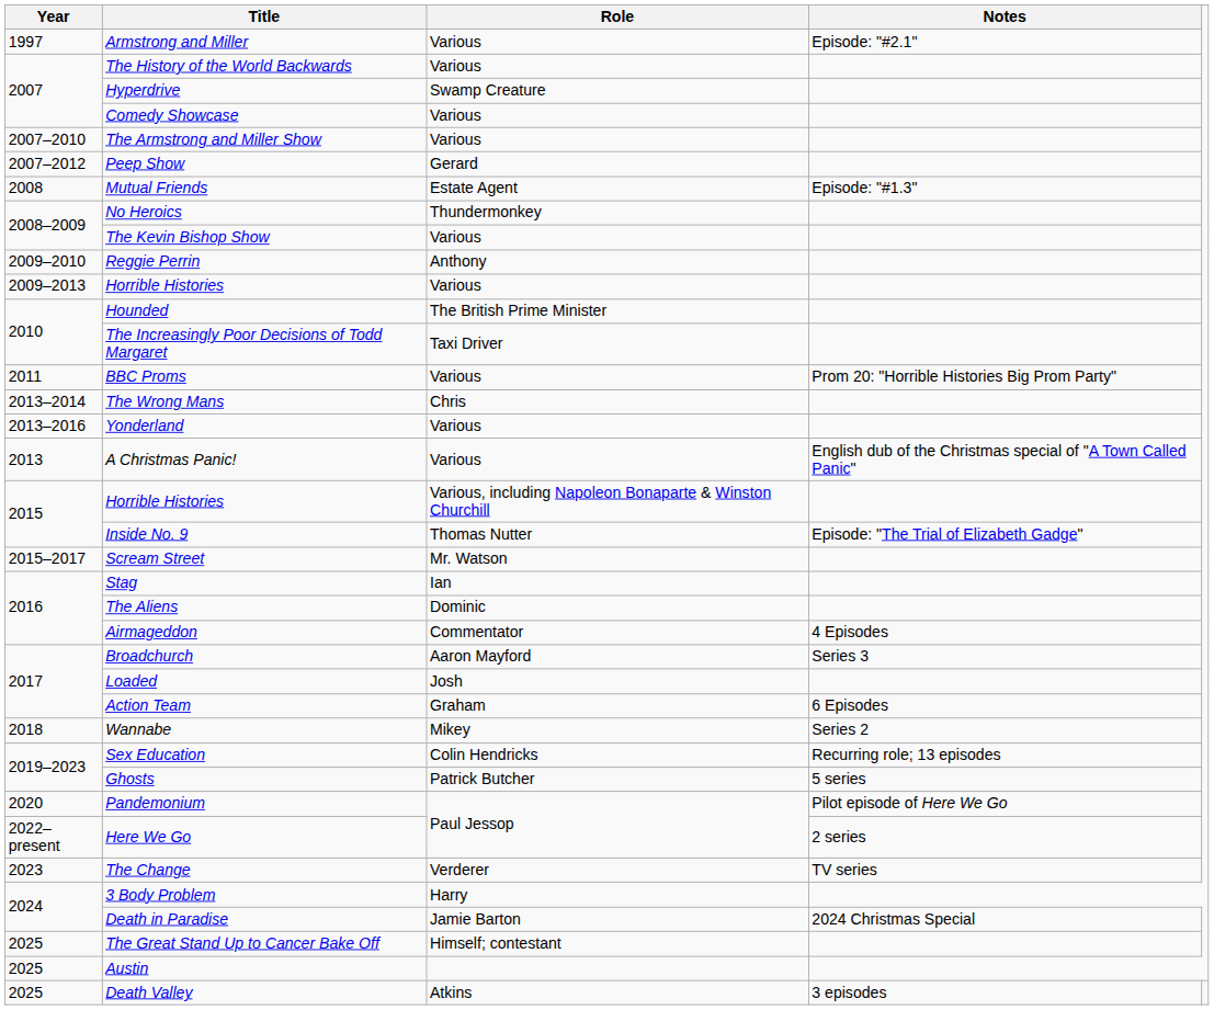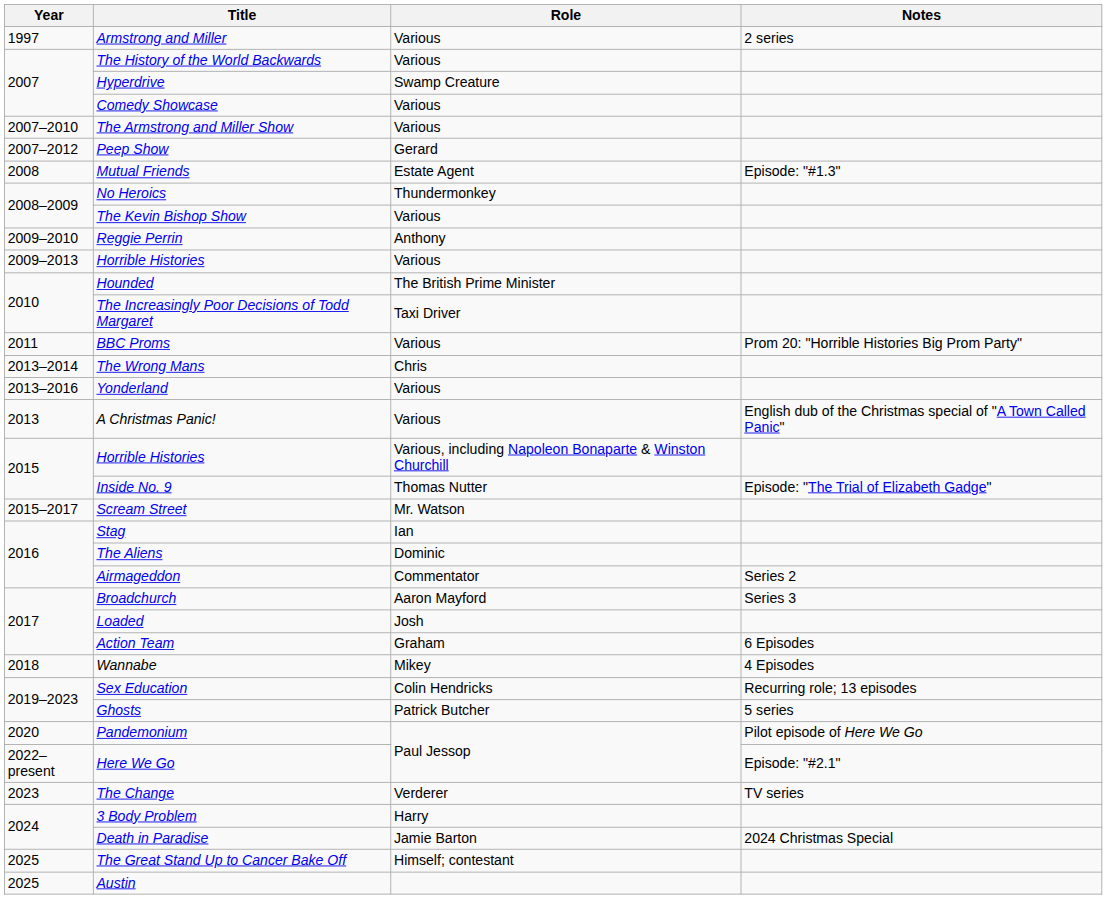 <table class="wikitable sortable">
 <tr>
 <th>Year</th>
 <th>Title</th>
 <th>Role</th>
 <th>Notes</th>
 </tr>
 <tr>
 <td>1997</td>
 <td><em><a href='#'>Armstrong and Miller</a></em></td>
 <td>Various</td>
-<td>Episode: "#2.1"</td>
+<td>2 series</td>
 </tr>
 <tr>
 <td rowspan="3">2007</td>
 <td><em><a href='#'>The History of the World Backwards</a></em></td>
 <td>Various</td>
 <td></td>
 </tr>
 <tr>
 <td><em><a href='#'>Hyperdrive</a></em></td>
 <td>Swamp Creature</td>
 <td></td>
 </tr>
 <tr>
 <td><em><a href='#'>Comedy Showcase</a></em></td>
 <td>Various</td>
 <td></td>
 </tr>
 <tr>
 <td>2007–2010</td>
 <td><em><a href='#'>The Armstrong and Miller Show</a></em></td>
 <td>Various</td>
 <td></td>
 </tr>
 <tr>
 <td>2007–2012</td>
 <td><em><a href='#'>Peep Show</a></em></td>
 <td>Gerard</td>
 <td></td>
 </tr>
 <tr>
 <td>2008</td>
 <td><em><a href='#'>Mutual Friends</a></em></td>
 <td>Estate Agent</td>
 <td>Episode: "#1.3"</td>
 </tr>
 <tr>
 <td rowspan="2">2008–2009</td>
 <td><em><a href='#'>No Heroics</a></em></td>
 <td>Thundermonkey</td>
 <td></td>
 </tr>
 <tr>
 <td><em><a href='#'>The Kevin Bishop Show</a></em></td>
 <td>Various</td>
 <td></td>
 </tr>
 <tr>
 <td>2009–2010</td>
 <td><em><a href='#'>Reggie Perrin</a></em></td>
 <td>Anthony</td>
 <td></td>
 </tr>
 <tr>
 <td>2009–2013</td>
 <td><em><a href='#'>Horrible Histories</a></em></td>
 <td>Various</td>
 <td></td>
 </tr>
 <tr>
 <td rowspan="2">2010</td>
 <td><em><a href='#'>Hounded</a></em></td>
 <td>The British Prime Minister</td>
 <td></td>
 </tr>
 <tr>
 <td><em><a href='#'>The Increasingly Poor Decisions of Todd Margaret</a></em></td>
 <td>Taxi Driver</td>
 <td></td>
 </tr>
 <tr>
 <td>2011</td>
 <td><em><a href='#'>BBC Proms</a></em></td>
 <td>Various</td>
 <td>Prom 20: "Horrible Histories Big Prom Party"</td>
 </tr>
 <tr>
 <td>2013–2014</td>
 <td><em><a href='#'>The Wrong Mans</a></em></td>
 <td>Chris</td>
 <td></td>
 </tr>
 <tr>
 <td>2013–2016</td>
 <td><em><a href='#'>Yonderland</a></em></td>
 <td>Various</td>
 <td></td>
 </tr>
 <tr>
 <td>2013</td>
 <td><em>A Christmas Panic!</em></td>
 <td>Various</td>
 <td>English dub of the Christmas special of "<a href='#'>A Town Called Panic</a>"</td>
 </tr>
 <tr>
 <td rowspan="2">2015</td>
 <td><em><a href='#'>Horrible Histories</a></em></td>
 <td>Various, including <a href='#'>Napoleon Bonaparte</a> & <a href='#'>Winston Churchill</a></td>
 <td></td>
 </tr>
 <tr>
 <td><em><a href='#'>Inside No. 9</a></em></td>
 <td>Thomas Nutter</td>
 <td>Episode: "<a href='#'>The Trial of Elizabeth Gadge</a>"</td>
 </tr>
 <tr>
 <td>2015–2017</td>
 <td><em><a href='#'>Scream Street</a></em></td>
 <td>Mr. Watson</td>
 <td></td>
 </tr>
 <tr>
 <td rowspan="3">2016</td>
 <td><em><a href='#'>Stag</a></em></td>
 <td>Ian</td>
 <td></td>
 </tr>
 <tr>
 <td><em><a href='#'>The Aliens</a></em></td>
 <td>Dominic</td>
 <td></td>
 </tr>
 <tr>
 <td><em><a href='#'>Airmageddon</a></em></td>
 <td>Commentator</td>
-<td>4 Episodes</td>
+<td>Series 2</td>
 </tr>
 <tr>
 <td rowspan="3">2017</td>
 <td><em><a href='#'>Broadchurch</a></em></td>
 <td>Aaron Mayford</td>
 <td>Series 3</td>
 </tr>
 <tr>
 <td><em><a href='#'>Loaded</a></em></td>
 <td>Josh</td>
 <td></td>
 </tr>
 <tr>
 <td><em><a href='#'>Action Team</a></em></td>
 <td>Graham</td>
 <td>6 Episodes</td>
 </tr>
 <tr>
 <td>2018</td>
 <td><em>Wannabe</em></td>
 <td>Mikey</td>
-<td>Series 2</td>
+<td>4 Episodes</td>
 </tr>
 <tr>
 <td rowspan="2">2019–2023</td>
 <td><em><a href='#'>Sex Education</a></em></td>
 <td>Colin Hendricks</td>
 <td>Recurring role; 13 episodes</td>
 </tr>
 <tr>
 <td><em><a href='#'>Ghosts</a></em></td>
 <td>Patrick Butcher</td>
 <td>5 series</td>
 </tr>
 <tr>
 <td>2020</td>
 <td><em><a href='#'>Pandemonium</a></em></td>
 <td rowspan="2">Paul Jessop</td>
 <td>Pilot episode of <em>Here We Go</em></td>
 </tr>
 <tr>
 <td>2022–present</td>
 <td><em><a href='#'>Here We Go</a></em></td>
-<td>2 series</td>
+<td>Episode: "#2.1"</td>
 </tr>
 <tr>
 <td>2023</td>
 <td><em><a href='#'>The Change</a></em></td>
 <td>Verderer</td>
 <td>TV series</td>
 </tr>
 <tr>
 <td rowspan="2">2024</td>
 <td><em><a href='#'>3 Body Problem</a></em></td>
 <td>Harry</td>
 </tr>
 <tr>
 <td><em><a href='#'>Death in Paradise</a></em></td>
 <td>Jamie Barton</td>
 <td>2024 Christmas Special</td>
 </tr>
 <tr>
 <td>2025</td>
 <td><a href='#'><em>The Great Stand Up to Cancer Bake Off</em></a></td>
 <td>Himself; contestant</td>
 <td></td>
 </tr>
 <tr>
 <td>2025</td>
 <td><em><a href='#'>Austin</a></em></td>
 <td Gawain, Tour Guide></td>
 </tr>
-<tr>
-<td>2025</td>
-<td><em><a href='#'>Death Valley</a></em></td>
-<td>Atkins</td>
-<td>3 episodes</td>
-<td></td>
-</tr>
 </table>
